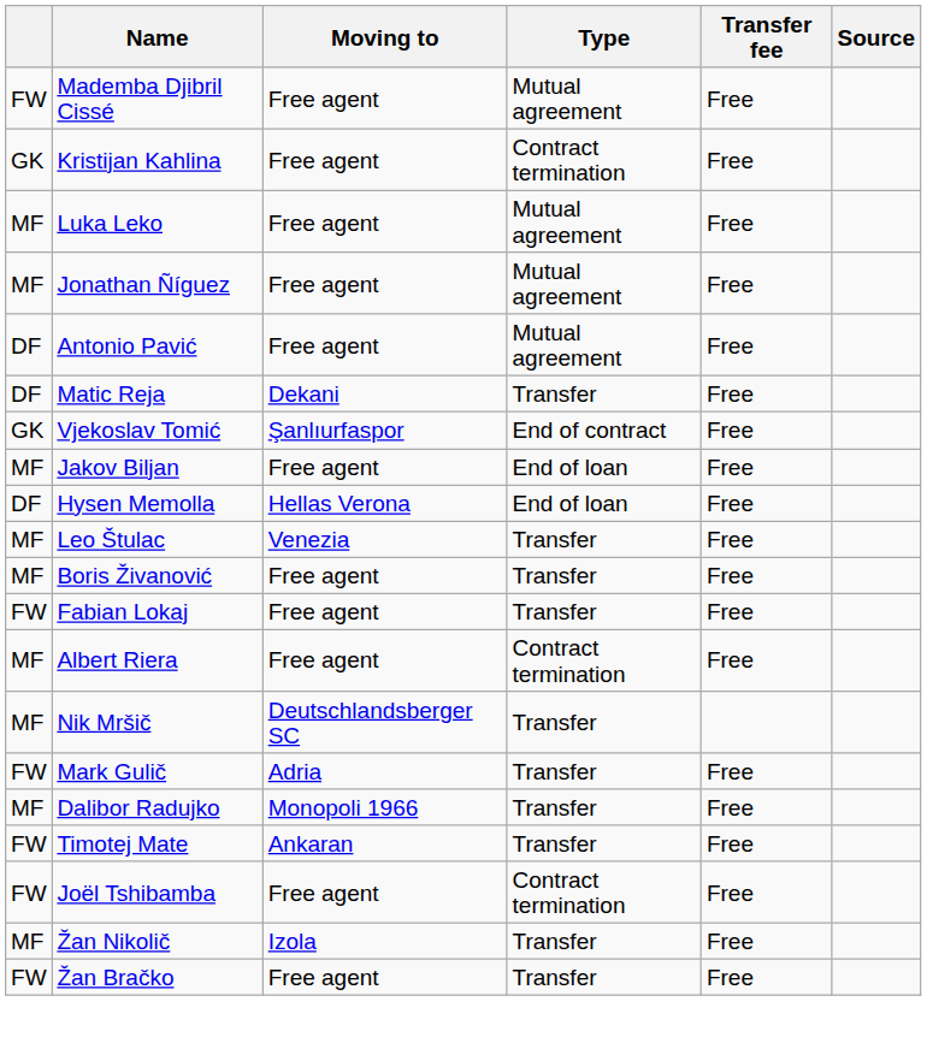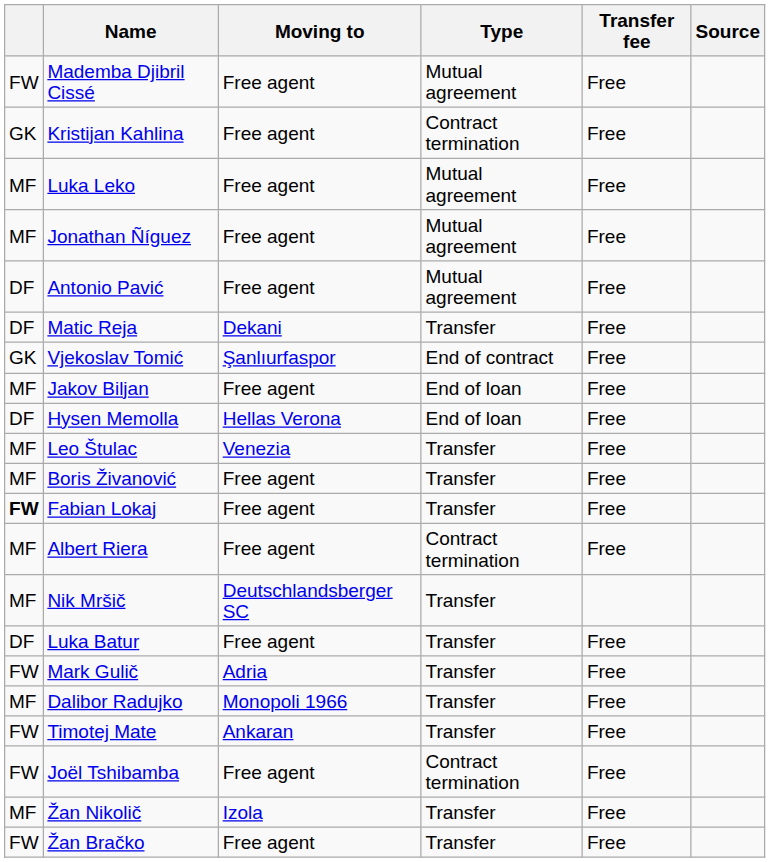 <table class="wikitable sortable" style="font-size:95%;">
 <tr>
 <th></th>
 <th>Name</th>
 <th>Moving to</th>
 <th>Type</th>
 <th>Transfer fee</th>
 <th>Source</th>
 </tr>
 <tr>
 <td>FW</td>
 <td> <a href='#'>Mademba Djibril Cissé</a></td>
 <td>Free agent</td>
 <td>Mutual agreement</td>
 <td>Free</td>
 <td></td>
 </tr>
 <tr>
 <td>GK</td>
 <td> <a href='#'>Kristijan Kahlina</a></td>
 <td>Free agent</td>
 <td>Contract termination</td>
 <td>Free</td>
 <td></td>
 </tr>
 <tr>
 <td>MF</td>
 <td> <a href='#'>Luka Leko</a></td>
 <td>Free agent</td>
 <td>Mutual agreement</td>
 <td>Free</td>
 <td></td>
 </tr>
 <tr>
 <td>MF</td>
 <td> <a href='#'>Jonathan Ñíguez</a></td>
 <td>Free agent</td>
 <td>Mutual agreement</td>
 <td>Free</td>
 <td></td>
 </tr>
 <tr>
 <td>DF</td>
 <td> <a href='#'>Antonio Pavić</a></td>
 <td>Free agent</td>
 <td>Mutual agreement</td>
 <td>Free</td>
 <td></td>
 </tr>
 <tr>
 <td>DF</td>
 <td> <a href='#'>Matic Reja</a></td>
 <td><a href='#'>Dekani</a></td>
 <td>Transfer</td>
 <td>Free</td>
 <td></td>
 </tr>
 <tr>
 <td>GK</td>
 <td> <a href='#'>Vjekoslav Tomić</a></td>
 <td> <a href='#'>Şanlıurfaspor</a></td>
 <td>End of contract</td>
 <td>Free</td>
 <td></td>
 </tr>
 <tr>
 <td>MF</td>
 <td> <a href='#'>Jakov Biljan</a></td>
 <td>Free agent</td>
 <td>End of loan</td>
 <td>Free</td>
 <td></td>
 </tr>
 <tr>
 <td>DF</td>
 <td> <a href='#'>Hysen Memolla</a></td>
 <td> <a href='#'>Hellas Verona</a></td>
 <td>End of loan</td>
 <td>Free</td>
 <td></td>
 </tr>
 <tr>
 <td>MF</td>
 <td> <a href='#'>Leo Štulac</a></td>
 <td> <a href='#'>Venezia</a></td>
 <td>Transfer</td>
 <td>Free</td>
 <td></td>
 </tr>
 <tr>
 <td>MF</td>
 <td> <a href='#'>Boris Živanović</a></td>
 <td>Free agent</td>
 <td>Transfer</td>
 <td>Free</td>
 <td></td>
 </tr>
 <tr>
-<td>FW</td>
+<td><strong>FW</strong></td>
 <td> <a href='#'>Fabian Lokaj</a></td>
 <td>Free agent</td>
 <td>Transfer</td>
 <td>Free</td>
 <td></td>
 </tr>
 <tr>
 <td>MF</td>
 <td> <a href='#'>Albert Riera</a></td>
 <td>Free agent</td>
 <td>Contract termination</td>
 <td>Free</td>
 <td></td>
 </tr>
 <tr>
 <td>MF</td>
 <td> <a href='#'>Nik Mršič</a></td>
 <td> <a href='#'>Deutschlandsberger SC</a></td>
 <td>Transfer</td>
 <td></td>
+<td></td>
+</tr>
+<tr>
+<td>DF</td>
+<td> <a href='#'>Luka Batur</a></td>
+<td>Free agent</td>
+<td>Transfer</td>
+<td>Free</td>
 <td></td>
 </tr>
 <tr>
 <td>FW</td>
 <td> <a href='#'>Mark Gulič</a></td>
 <td><a href='#'>Adria</a></td>
 <td>Transfer</td>
 <td>Free</td>
 <td></td>
 </tr>
 <tr>
 <td>MF</td>
 <td> <a href='#'>Dalibor Radujko</a></td>
 <td> <a href='#'>Monopoli 1966</a></td>
 <td>Transfer</td>
 <td>Free</td>
 <td></td>
 </tr>
 <tr>
 <td>FW</td>
 <td> <a href='#'>Timotej Mate</a></td>
 <td><a href='#'>Ankaran</a></td>
 <td>Transfer</td>
 <td>Free</td>
 <td></td>
 </tr>
 <tr>
 <td>FW</td>
 <td> <a href='#'>Joël Tshibamba</a></td>
 <td>Free agent</td>
 <td>Contract termination</td>
 <td>Free</td>
 <td></td>
 </tr>
 <tr>
 <td>MF</td>
 <td> <a href='#'>Žan Nikolič</a></td>
 <td><a href='#'>Izola</a></td>
 <td>Transfer</td>
 <td>Free</td>
 <td></td>
 </tr>
 <tr>
 <td>FW</td>
 <td> <a href='#'>Žan Bračko</a></td>
 <td>Free agent</td>
 <td>Transfer</td>
 <td>Free</td>
 <td></td>
 </tr>
 </table>
